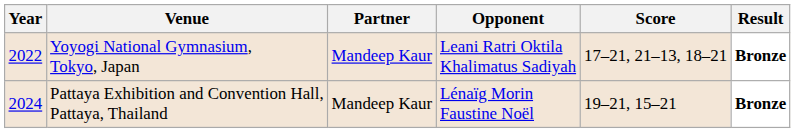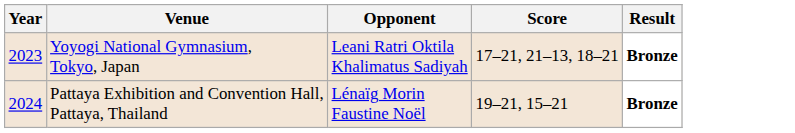 <table class="sortable wikitable" style="font-size: 90%;">
 <tr>
 <th>Year</th>
 <th>Venue</th>
-<th>Partner</th>
 <th>Opponent</th>
 <th>Score</th>
 <th>Result</th>
 </tr>
 <tr style="background:#F3E6D7">
-<td align="center"><a href='#'>2022</a></td>
+<td align="center"><a href='#'>2023</a></td>
 <td align="left"><a href='#'>Yoyogi National Gymnasium</a>,<br><a href='#'>Tokyo</a>, Japan</td>
-<td align="left"> <a href='#'>Mandeep Kaur</a></td>
 <td align="left"> <a href='#'>Leani Ratri Oktila</a><br> <a href='#'>Khalimatus Sadiyah</a></td>
 <td align="left">17–21, 21–13, 18–21</td>
 <td style="text-align:left; background:white"> <strong>Bronze</strong></td>
 </tr>
 <tr style="background:#F3E6D7">
 <td align="center"><a href='#'>2024</a></td>
 <td align="left">Pattaya Exhibition and Convention Hall,<br>Pattaya, Thailand</td>
-<td align="left"> Mandeep Kaur</td>
 <td align="left"> <a href='#'>Lénaïg Morin</a><br> <a href='#'>Faustine Noël</a></td>
 <td align="left">19–21, 15–21</td>
 <td style="text-align:left; background:white"> <strong>Bronze</strong></td>
 </tr>
 </table>
